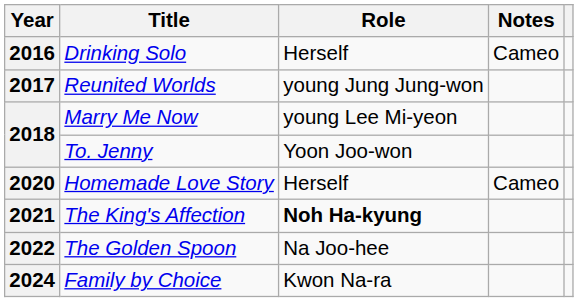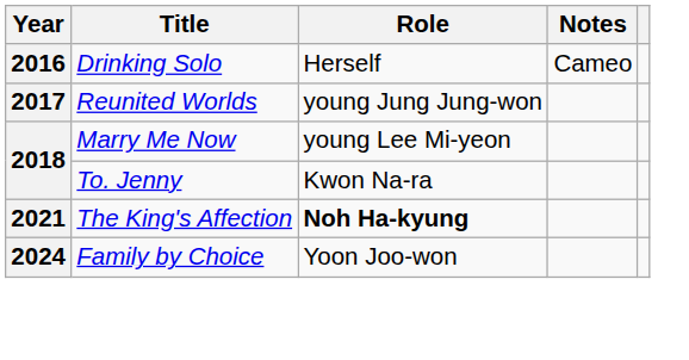 <table class="wikitable plainrowheaders sortable">
 <tr>
 <th scope="col">Year</th>
 <th scope="col">Title</th>
 <th scope="col">Role</th>
 <th scope="col">Notes</th>
 <th scope="col" class="unsortable"></th>
 </tr>
 <tr>
 <th scope="row">2016</th>
 <td><em><a href='#'>Drinking Solo</a></em></td>
 <td>Herself</td>
 <td>Cameo</td>
 <td style="text-align:center"></td>
 </tr>
 <tr>
 <th scope="row">2017</th>
 <td><em><a href='#'>Reunited Worlds</a></em></td>
 <td>young Jung Jung-won</td>
 <td></td>
 <td style="text-align:center"></td>
 </tr>
 <tr>
 <th scope="row" rowspan="2">2018</th>
 <td><em><a href='#'>Marry Me Now</a></em></td>
 <td>young Lee Mi-yeon</td>
 <td></td>
 <td style="text-align:center"></td>
 </tr>
 <tr>
 <td><em><a href='#'>To. Jenny</a></em></td>
-<td>Yoon Joo-won</td>
+<td>Kwon Na-ra</td>
 <td></td>
-<td style="text-align:center"></td>
-</tr>
-<tr>
-<th scope="row">2020</th>
-<td><em><a href='#'>Homemade Love Story</a></em></td>
-<td>Herself</td>
-<td>Cameo</td>
 <td style="text-align:center"></td>
 </tr>
 <tr>
 <th scope="row">2021</th>
 <td><em><a href='#'>The King's Affection</a></em></td>
 <td><strong>Noh Ha-kyung</strong></td>
 <td></td>
 <td style="text-align:center"></td>
 </tr>
 <tr>
-<th scope="row">2022</th>
-<td><em><a href='#'>The Golden Spoon</a></em></td>
-<td>Na Joo-hee</td>
-<td></td>
-<td style="text-align:center"></td>
-</tr>
-<tr>
 <th scope="row">2024</th>
 <td><em><a href='#'>Family by Choice</a></em></td>
-<td>Kwon Na-ra</td>
+<td>Yoon Joo-won</td>
 <td></td>
 <td style="text-align:center"></td>
 </tr>
 </table>
